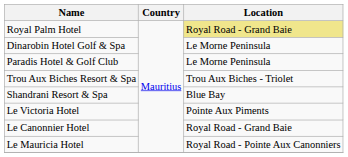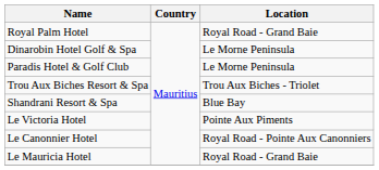 <table class="wikitable">
 <tr>
 <th>Name</th>
 <th>Country</th>
 <th>Location</th>
 </tr>
 <tr>
 <td>Royal Palm Hotel</td>
 <td rowspan=8><a href='#'>Mauritius</a></td>
-<td style="background: khaki;">Royal Road - Grand Baie</td>
+<td>Royal Road - Grand Baie</td>
 </tr>
 <tr>
 <td>Dinarobin Hotel Golf & Spa</td>
 <td>Le Morne Peninsula</td>
 </tr>
 <tr>
 <td>Paradis Hotel & Golf Club</td>
 <td>Le Morne Peninsula</td>
 </tr>
 <tr>
 <td>Trou Aux Biches Resort & Spa</td>
 <td>Trou Aux Biches - Triolet</td>
 </tr>
 <tr>
 <td>Shandrani Resort & Spa</td>
 <td>Blue Bay</td>
 </tr>
 <tr>
 <td>Le Victoria Hotel</td>
 <td>Pointe Aux Piments</td>
 </tr>
 <tr>
 <td>Le Canonnier Hotel</td>
-<td>Royal Road - Grand Baie</td>
+<td>Royal Road - Pointe Aux Canonniers</td>
 </tr>
 <tr>
 <td>Le Mauricia Hotel</td>
-<td>Royal Road - Pointe Aux Canonniers</td>
+<td>Royal Road - Grand Baie</td>
 </tr>
 <tr>
 </tr>
 </table>
